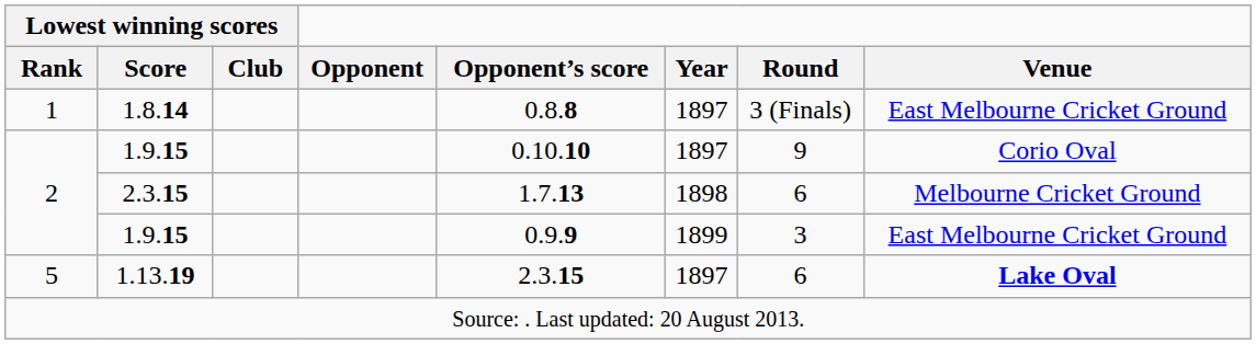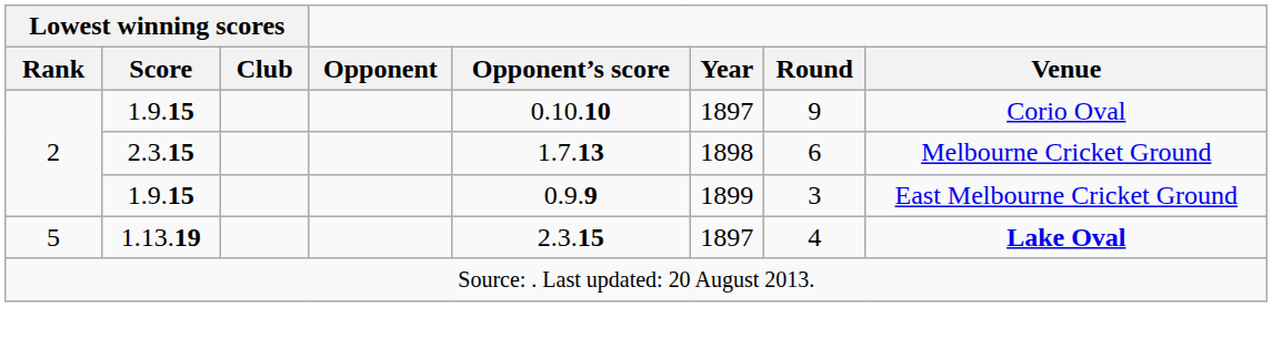 <table class="wikitable"  style="text-align:center; width:60%;">
 <tr>
 <th colspan=3>Lowest winning scores</th>
 </tr>
 <tr>
 <th>Rank</th>
 <th>Score</th>
 <th>Club</th>
 <th>Opponent</th>
 <th>Opponent’s score</th>
 <th>Year</th>
 <th>Round</th>
 <th>Venue</th>
-</tr>
-<tr>
-<td>1</td>
-<td>1.8.<strong>14</strong></td>
-<td></td>
-<td></td>
-<td>0.8.<strong>8</strong></td>
-<td>1897</td>
-<td>3 (Finals)</td>
-<td><a href='#'>East Melbourne Cricket Ground</a></td>
 </tr>
 <tr>
 <td rowspan=3>2</td>
 <td>1.9.<strong>15</strong></td>
 <td></td>
 <td></td>
 <td>0.10.<strong>10</strong></td>
 <td>1897</td>
 <td>9</td>
 <td><a href='#'>Corio Oval</a></td>
 </tr>
 <tr>
 <td>2.3.<strong>15</strong></td>
 <td></td>
 <td></td>
 <td>1.7.<strong>13</strong></td>
 <td>1898</td>
 <td>6</td>
 <td><a href='#'>Melbourne Cricket Ground</a></td>
 </tr>
 <tr>
 <td>1.9.<strong>15</strong></td>
 <td></td>
 <td></td>
 <td>0.9.<strong>9</strong></td>
 <td>1899</td>
 <td>3</td>
 <td><a href='#'>East Melbourne Cricket Ground</a></td>
 </tr>
 <tr>
 <td>5</td>
 <td>1.13.<strong>19</strong></td>
 <td></td>
 <td></td>
 <td>2.3.<strong>15</strong></td>
 <td>1897</td>
-<td>6</td>
+<td>4</td>
 <td><strong><a href='#'>Lake Oval</a></strong></td>
 </tr>
 <tr>
 <td colspan=8><small>Source:  . Last updated: 20 August 2013.</small></td>
 </tr>
 </table>
